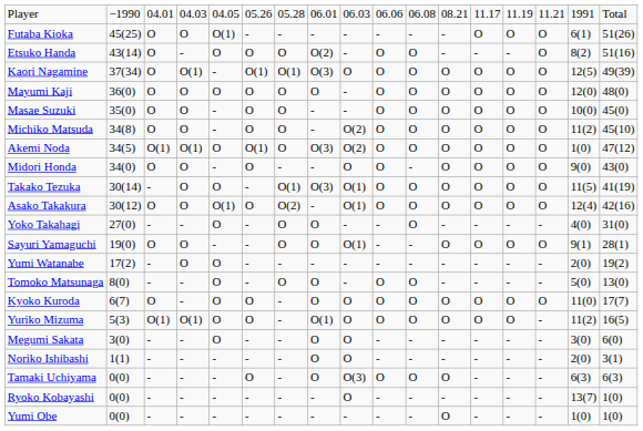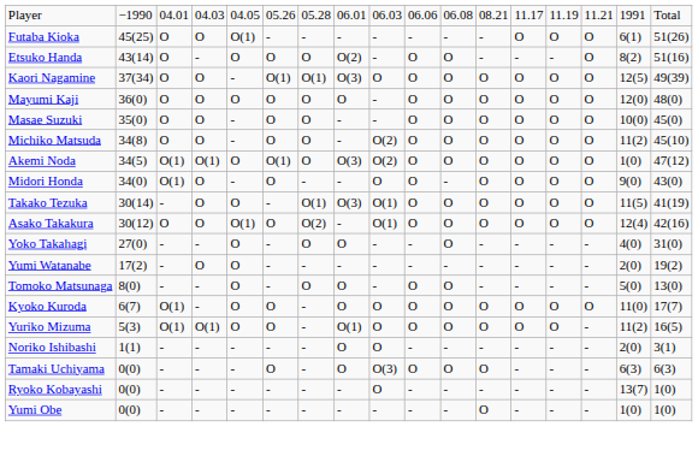 <table class="wikitable" style="text-align:left;">
 <tr>
 <td>Player</td>
 <td>−1990</td>
 <td>04.01</td>
 <td>04.03</td>
 <td>04.05</td>
 <td>05.26</td>
 <td>05.28</td>
 <td>06.01</td>
 <td>06.03</td>
 <td>06.06</td>
 <td>06.08</td>
 <td>08.21</td>
 <td>11.17</td>
 <td>11.19</td>
 <td>11.21</td>
 <td>1991</td>
 <td>Total</td>
 </tr>
 <tr>
 <td><a href='#'>Futaba Kioka</a></td>
 <td>45(25)</td>
 <td>O</td>
 <td>O</td>
 <td>O(1)</td>
 <td>-</td>
 <td>-</td>
 <td>-</td>
 <td>-</td>
 <td>-</td>
 <td>-</td>
 <td>-</td>
 <td>O</td>
 <td>O</td>
 <td>O</td>
 <td>6(1)</td>
 <td>51(26)</td>
 </tr>
 <tr>
 <td><a href='#'>Etsuko Handa</a></td>
 <td>43(14)</td>
 <td>O</td>
 <td>-</td>
 <td>O</td>
 <td>O</td>
 <td>O</td>
 <td>O(2)</td>
 <td>-</td>
 <td>O</td>
 <td>O</td>
 <td>-</td>
 <td>-</td>
 <td>-</td>
 <td>O</td>
 <td>8(2)</td>
 <td>51(16)</td>
 </tr>
 <tr>
 <td><a href='#'>Kaori Nagamine</a></td>
 <td>37(34)</td>
 <td>O</td>
-<td>O(1)</td>
+<td>O</td>
 <td>-</td>
 <td>O(1)</td>
 <td>O(1)</td>
 <td>O(3)</td>
 <td>O</td>
 <td>O</td>
 <td>O</td>
 <td>O</td>
 <td>O</td>
 <td>O</td>
 <td>O</td>
 <td>12(5)</td>
 <td>49(39)</td>
 </tr>
 <tr>
 <td><a href='#'>Mayumi Kaji</a></td>
 <td>36(0)</td>
 <td>O</td>
 <td>O</td>
 <td>O</td>
 <td>O</td>
 <td>O</td>
 <td>O</td>
 <td>-</td>
 <td>O</td>
 <td>O</td>
 <td>O</td>
 <td>O</td>
 <td>O</td>
 <td>O</td>
 <td>12(0)</td>
 <td>48(0)</td>
 </tr>
 <tr>
 <td><a href='#'>Masae Suzuki</a></td>
 <td>35(0)</td>
 <td>O</td>
 <td>O</td>
 <td>-</td>
 <td>O</td>
 <td>O</td>
 <td>-</td>
 <td>-</td>
 <td>O</td>
 <td>O</td>
 <td>O</td>
 <td>O</td>
 <td>O</td>
 <td>O</td>
 <td>10(0)</td>
 <td>45(0)</td>
 </tr>
 <tr>
 <td><a href='#'>Michiko Matsuda</a></td>
 <td>34(8)</td>
 <td>O</td>
 <td>O</td>
 <td>-</td>
 <td>O</td>
 <td>O</td>
 <td>-</td>
 <td>O(2)</td>
 <td>O</td>
 <td>O</td>
 <td>O</td>
 <td>O</td>
 <td>O</td>
 <td>O</td>
 <td>11(2)</td>
 <td>45(10)</td>
 </tr>
 <tr>
 <td><a href='#'>Akemi Noda</a></td>
 <td>34(5)</td>
 <td>O(1)</td>
 <td>O(1)</td>
 <td>O</td>
 <td>O(1)</td>
 <td>O</td>
 <td>O(3)</td>
 <td>O(2)</td>
 <td>O</td>
 <td>O</td>
 <td>O</td>
 <td>O</td>
 <td>O</td>
 <td>O</td>
 <td>1(0)</td>
 <td>47(12)</td>
 </tr>
 <tr>
 <td><a href='#'>Midori Honda</a></td>
 <td>34(0)</td>
-<td>O</td>
+<td>O(1)</td>
 <td>O</td>
 <td>-</td>
 <td>O</td>
 <td>-</td>
 <td>-</td>
 <td>O</td>
 <td>O</td>
 <td>-</td>
 <td>O</td>
 <td>O</td>
 <td>O</td>
 <td>O</td>
 <td>9(0)</td>
 <td>43(0)</td>
 </tr>
 <tr>
 <td><a href='#'>Takako Tezuka</a></td>
 <td>30(14)</td>
 <td>-</td>
 <td>O</td>
 <td>O</td>
 <td>-</td>
 <td>O(1)</td>
 <td>O(3)</td>
 <td>O(1)</td>
 <td>O</td>
 <td>O</td>
 <td>O</td>
 <td>O</td>
 <td>O</td>
 <td>O</td>
 <td>11(5)</td>
 <td>41(19)</td>
 </tr>
 <tr>
 <td><a href='#'>Asako Takakura</a></td>
 <td>30(12)</td>
 <td>O</td>
 <td>O</td>
 <td>O(1)</td>
 <td>O</td>
 <td>O(2)</td>
 <td>-</td>
 <td>O(1)</td>
 <td>O</td>
 <td>O</td>
 <td>O</td>
 <td>O</td>
 <td>O</td>
 <td>O</td>
 <td>12(4)</td>
 <td>42(16)</td>
 </tr>
 <tr>
 <td><a href='#'>Yoko Takahagi</a></td>
 <td>27(0)</td>
 <td>-</td>
 <td>-</td>
 <td>O</td>
 <td>-</td>
 <td>O</td>
 <td>O</td>
 <td>-</td>
 <td>-</td>
 <td>O</td>
 <td>-</td>
 <td>-</td>
 <td>-</td>
 <td>-</td>
 <td>4(0)</td>
 <td>31(0)</td>
 </tr>
 <tr>
-<td><a href='#'>Sayuri Yamaguchi</a></td>
-<td>19(0)</td>
-<td>O</td>
-<td>O</td>
-<td>-</td>
-<td>-</td>
-<td>O</td>
-<td>O</td>
-<td>O(1)</td>
-<td>-</td>
-<td>-</td>
-<td>O</td>
-<td>O</td>
-<td>O</td>
-<td>O</td>
-<td>9(1)</td>
-<td>28(1)</td>
-</tr>
-<tr>
 <td><a href='#'>Yumi Watanabe</a></td>
 <td>17(2)</td>
 <td>-</td>
 <td>O</td>
 <td>O</td>
 <td>-</td>
 <td>-</td>
 <td>-</td>
 <td>-</td>
 <td>-</td>
 <td>-</td>
 <td>-</td>
 <td>-</td>
 <td>-</td>
 <td>-</td>
 <td>2(0)</td>
 <td>19(2)</td>
 </tr>
 <tr>
 <td><a href='#'>Tomoko Matsunaga</a></td>
 <td>8(0)</td>
 <td>-</td>
 <td>-</td>
 <td>O</td>
 <td>-</td>
 <td>O</td>
 <td>O</td>
 <td>-</td>
 <td>O</td>
 <td>O</td>
 <td>-</td>
 <td>-</td>
 <td>-</td>
 <td>-</td>
 <td>5(0)</td>
 <td>13(0)</td>
 </tr>
 <tr>
 <td><a href='#'>Kyoko Kuroda</a></td>
 <td>6(7)</td>
-<td>O</td>
+<td>O(1)</td>
 <td>-</td>
 <td>O</td>
 <td>O</td>
 <td>-</td>
 <td>O</td>
 <td>O</td>
 <td>O</td>
 <td>O</td>
 <td>O</td>
 <td>O</td>
 <td>O</td>
 <td>O</td>
 <td>11(0)</td>
 <td>17(7)</td>
 </tr>
 <tr>
 <td><a href='#'>Yuriko Mizuma</a></td>
 <td>5(3)</td>
 <td>O(1)</td>
 <td>O(1)</td>
 <td>O</td>
 <td>O</td>
 <td>-</td>
 <td>O(1)</td>
 <td>O</td>
 <td>O</td>
 <td>O</td>
 <td>O</td>
 <td>O</td>
 <td>O</td>
 <td>-</td>
 <td>11(2)</td>
 <td>16(5)</td>
-</tr>
-<tr>
-<td><a href='#'>Megumi Sakata</a></td>
-<td>3(0)</td>
-<td>-</td>
-<td>-</td>
-<td>O</td>
-<td>-</td>
-<td>-</td>
-<td>O</td>
-<td>O</td>
-<td>-</td>
-<td>-</td>
-<td>-</td>
-<td>-</td>
-<td>-</td>
-<td>-</td>
-<td>3(0)</td>
-<td>6(0)</td>
 </tr>
 <tr>
 <td><a href='#'>Noriko Ishibashi</a></td>
 <td>1(1)</td>
 <td>-</td>
 <td>-</td>
 <td>-</td>
 <td>-</td>
 <td>-</td>
 <td>O</td>
 <td>O</td>
 <td>-</td>
 <td>-</td>
 <td>-</td>
 <td>-</td>
 <td>-</td>
 <td>-</td>
 <td>2(0)</td>
 <td>3(1)</td>
 </tr>
 <tr>
 <td><a href='#'>Tamaki Uchiyama</a></td>
 <td>0(0)</td>
 <td>-</td>
 <td>-</td>
 <td>-</td>
 <td>O</td>
 <td>-</td>
 <td>O</td>
 <td>O(3)</td>
 <td>O</td>
 <td>O</td>
 <td>O</td>
 <td>-</td>
 <td>-</td>
 <td>-</td>
 <td>6(3)</td>
 <td>6(3)</td>
 </tr>
 <tr>
 <td><a href='#'>Ryoko Kobayashi</a></td>
 <td>0(0)</td>
 <td>-</td>
 <td>-</td>
 <td>-</td>
 <td>-</td>
 <td>-</td>
 <td>-</td>
 <td>O</td>
 <td>-</td>
 <td>-</td>
 <td>-</td>
 <td>-</td>
 <td>-</td>
 <td>-</td>
 <td>13(7)</td>
 <td>1(0)</td>
 </tr>
 <tr>
 <td><a href='#'>Yumi Obe</a></td>
 <td>0(0)</td>
 <td>-</td>
 <td>-</td>
 <td>-</td>
 <td>-</td>
 <td>-</td>
 <td>-</td>
 <td>-</td>
 <td>-</td>
 <td>-</td>
 <td>O</td>
 <td>-</td>
 <td>-</td>
 <td>-</td>
 <td>1(0)</td>
 <td>1(0)</td>
 </tr>
 </table>
